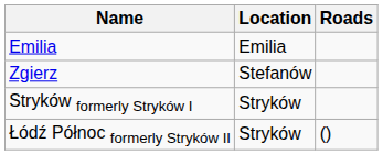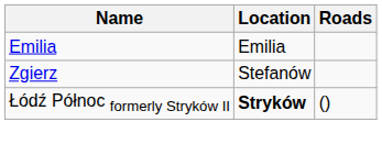 <table class="wikitable">
 <tr>
 <th>Name</th>
 <th>Location</th>
 <th>Roads</th>
 </tr>
 <tr>
 <td><a href='#'>Emilia</a></td>
 <td>Emilia</td>
 <td></td>
 </tr>
 <tr>
 <td><a href='#'>Zgierz</a></td>
 <td>Stefanów</td>
 <td></td>
 </tr>
 <tr>
-<td>Stryków <sub>formerly Stryków I</sub></td>
-<td>Stryków</td>
-<td></td>
-</tr>
-<tr>
 <td>Łódź Północ <sub>formerly Stryków II</sub></td>
-<td>Stryków</td>
+<td><strong>Stryków</strong></td>
 <td> ()</td>
 </tr>
 </table>
